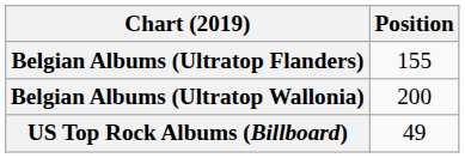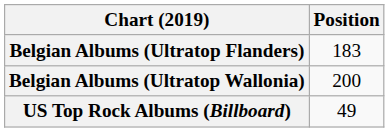 <table class="wikitable sortable plainrowheaders" style="text-align:center">
 <tr>
 <th scope="col">Chart (2019)</th>
 <th scope="col">Position</th>
 </tr>
 <tr>
 <th scope="row">Belgian Albums (Ultratop Flanders)</th>
-<td>155</td>
+<td>183</td>
 </tr>
 <tr>
 <th scope="row">Belgian Albums (Ultratop Wallonia)</th>
 <td>200</td>
 </tr>
 <tr>
 <th scope="row">US Top Rock Albums (<em>Billboard</em>)</th>
 <td>49</td>
 </tr>
 </table>
